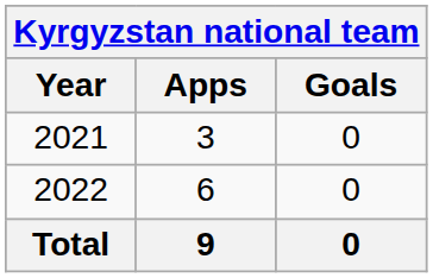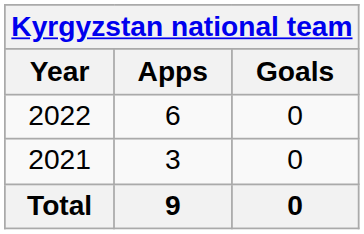 <table class="wikitable" style="text-align:center">
 <tr>
 <th colspan=3><a href='#'>Kyrgyzstan national team</a></th>
 </tr>
 <tr>
 <th>Year</th>
 <th>Apps</th>
 <th>Goals</th>
 </tr>
 <tr>
-<td>2021</td>
-<td>3</td>
+<td>2022</td>
+<td>6</td>
 <td>0</td>
 </tr>
 <tr>
-<td>2022</td>
-<td>6</td>
+<td>2021</td>
+<td>3</td>
 <td>0</td>
 </tr>
 <tr>
 <th>Total</th>
 <th>9</th>
 <th>0</th>
 </tr>
 </table>
